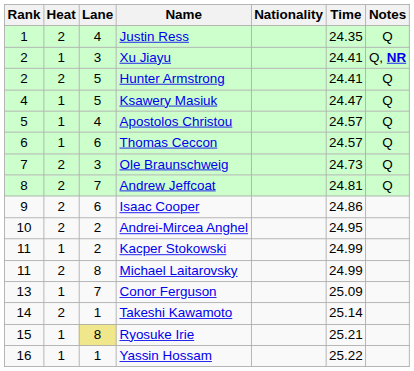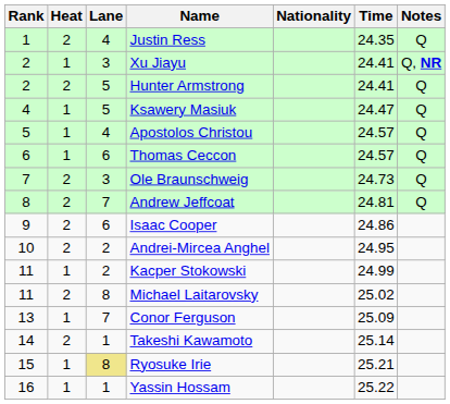 <table class="wikitable sortable" style="text-align:center">
 <tr>
 <th>Rank</th>
 <th>Heat</th>
 <th>Lane</th>
 <th>Name</th>
 <th>Nationality</th>
 <th>Time</th>
 <th>Notes</th>
 </tr>
 <tr bgcolor=ccffcc>
 <td>1</td>
 <td>2</td>
 <td>4</td>
 <td align=left><a href='#'>Justin Ress</a></td>
 <td align=left></td>
 <td>24.35</td>
 <td>Q</td>
 </tr>
 <tr bgcolor=ccffcc>
 <td>2</td>
 <td>1</td>
 <td>3</td>
 <td align=left><a href='#'>Xu Jiayu</a></td>
 <td align=left></td>
 <td>24.41</td>
 <td>Q, <strong><a href='#'>NR</a></strong></td>
 </tr>
 <tr bgcolor=ccffcc>
 <td>2</td>
 <td>2</td>
 <td>5</td>
 <td align=left><a href='#'>Hunter Armstrong</a></td>
 <td align=left></td>
 <td>24.41</td>
 <td>Q</td>
 </tr>
 <tr bgcolor=ccffcc>
 <td>4</td>
 <td>1</td>
 <td>5</td>
 <td align=left><a href='#'>Ksawery Masiuk</a></td>
 <td align=left></td>
 <td>24.47</td>
 <td>Q</td>
 </tr>
 <tr bgcolor=ccffcc>
 <td>5</td>
 <td>1</td>
 <td>4</td>
 <td align=left><a href='#'>Apostolos Christou</a></td>
 <td align=left></td>
 <td>24.57</td>
 <td>Q</td>
 </tr>
 <tr bgcolor=ccffcc>
 <td>6</td>
 <td>1</td>
 <td>6</td>
 <td align=left><a href='#'>Thomas Ceccon</a></td>
 <td align=left></td>
 <td>24.57</td>
 <td>Q</td>
 </tr>
 <tr bgcolor=ccffcc>
 <td>7</td>
 <td>2</td>
 <td>3</td>
 <td align=left><a href='#'>Ole Braunschweig</a></td>
 <td align=left></td>
 <td>24.73</td>
 <td>Q</td>
 </tr>
 <tr bgcolor=ccffcc>
 <td>8</td>
 <td>2</td>
 <td>7</td>
 <td align=left><a href='#'>Andrew Jeffcoat</a></td>
 <td align=left></td>
 <td>24.81</td>
 <td>Q</td>
 </tr>
 <tr>
 <td>9</td>
 <td>2</td>
 <td>6</td>
 <td align=left><a href='#'>Isaac Cooper</a></td>
 <td align=left></td>
 <td>24.86</td>
 <td></td>
 </tr>
 <tr>
 <td>10</td>
 <td>2</td>
 <td>2</td>
 <td align=left><a href='#'>Andrei-Mircea Anghel</a></td>
 <td align=left></td>
 <td>24.95</td>
 <td></td>
 </tr>
 <tr>
 <td>11</td>
 <td>1</td>
 <td>2</td>
 <td align=left><a href='#'>Kacper Stokowski</a></td>
 <td align=left></td>
 <td>24.99</td>
 <td></td>
 </tr>
 <tr>
 <td>11</td>
 <td>2</td>
 <td>8</td>
 <td align=left><a href='#'>Michael Laitarovsky</a></td>
 <td align=left></td>
-<td>24.99</td>
+<td>25.02</td>
 <td></td>
 </tr>
 <tr>
 <td>13</td>
 <td>1</td>
 <td>7</td>
 <td align=left><a href='#'>Conor Ferguson</a></td>
 <td align=left></td>
 <td>25.09</td>
 <td></td>
 </tr>
 <tr>
 <td>14</td>
 <td>2</td>
 <td>1</td>
 <td align=left><a href='#'>Takeshi Kawamoto</a></td>
 <td align=left></td>
 <td>25.14</td>
 <td></td>
 </tr>
 <tr>
 <td>15</td>
 <td>1</td>
 <td style="background: khaki;">8</td>
 <td align=left><a href='#'>Ryosuke Irie</a></td>
 <td align=left></td>
 <td>25.21</td>
 <td></td>
 </tr>
 <tr>
 <td>16</td>
 <td>1</td>
 <td>1</td>
 <td align=left><a href='#'>Yassin Hossam</a></td>
 <td align=left></td>
 <td>25.22</td>
 <td></td>
 </tr>
 </table>
